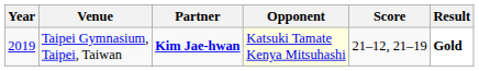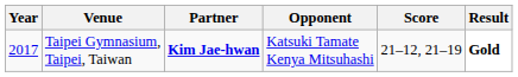 <table class="sortable wikitable" style="font-size: 90%;">
 <tr>
 <th>Year</th>
 <th>Venue</th>
 <th>Partner</th>
 <th>Opponent</th>
 <th>Score</th>
 <th>Result</th>
 </tr>
 <tr>
-<td align="center"><a href='#'>2019</a></td>
+<td align="center"><a href='#'>2017</a></td>
 <td align="left"><a href='#'>Taipei Gymnasium</a>,<br><a href='#'>Taipei</a>, Taiwan</td>
 <td align="left"><strong> <a href='#'>Kim Jae-hwan</a></strong></td>
-<td align="left" style="background: lightyellow;"> <a href='#'>Katsuki Tamate</a><br> <a href='#'>Kenya Mitsuhashi</a></td>
+<td align="left"> <a href='#'>Katsuki Tamate</a><br> <a href='#'>Kenya Mitsuhashi</a></td>
 <td align="left">21–12, 21–19</td>
 <td style="text-align:left; background:white"> <strong>Gold</strong></td>
 </tr>
 </table>
